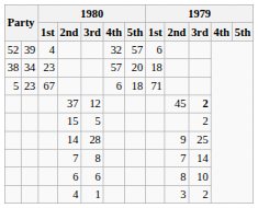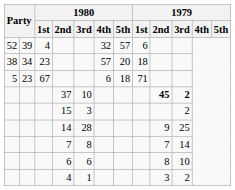 <table class="wikitable" style="text-align:right;">
 <tr>
 <th rowspan="2" colspan="2" style="text-align:left;">Party</th>
 <th colspan="5">1980</th>
 <th colspan="5">1979</th>
 </tr>
 <tr>
 <th>1st</th>
 <th>2nd</th>
 <th>3rd</th>
 <th>4th</th>
 <th>5th</th>
 <th>1st</th>
 <th>2nd</th>
 <th>3rd</th>
 <th>4th</th>
 <th>5th</th>
 </tr>
 <tr>
 <td>52</td>
 <td>39</td>
 <td>4</td>
 <td></td>
 <td></td>
 <td>32</td>
 <td>57</td>
 <td>6</td>
 <td></td>
 <td></td>
 </tr>
 <tr>
 <td>38</td>
 <td>34</td>
 <td>23</td>
 <td></td>
 <td></td>
 <td>57</td>
 <td>20</td>
 <td>18</td>
 <td></td>
 <td></td>
 </tr>
 <tr>
 <td>5</td>
 <td>23</td>
 <td>67</td>
 <td></td>
 <td></td>
 <td>6</td>
 <td>18</td>
 <td>71</td>
 <td></td>
 <td></td>
 </tr>
 <tr>
 <td></td>
 <td></td>
 <td></td>
 <td>37</td>
-<td>12</td>
+<td>10</td>
 <td></td>
 <td></td>
 <td></td>
-<td>45</td>
+<td><strong>45</strong></td>
 <td><strong>2</strong></td>
 </tr>
 <tr>
 <td></td>
 <td></td>
 <td></td>
 <td>15</td>
-<td>5</td>
+<td>3</td>
 <td></td>
 <td></td>
 <td></td>
 <td></td>
 <td>2</td>
 </tr>
 <tr>
 <td></td>
 <td></td>
 <td></td>
 <td>14</td>
 <td>28</td>
 <td></td>
 <td></td>
 <td></td>
 <td>9</td>
 <td>25</td>
 </tr>
 <tr>
 <td></td>
 <td></td>
 <td></td>
 <td>7</td>
 <td>8</td>
 <td></td>
 <td></td>
 <td></td>
 <td>7</td>
 <td>14</td>
 </tr>
 <tr>
 <td></td>
 <td></td>
 <td></td>
 <td>6</td>
 <td>6</td>
 <td></td>
 <td></td>
 <td></td>
 <td>8</td>
 <td>10</td>
 </tr>
 <tr>
 <td></td>
 <td></td>
 <td></td>
 <td>4</td>
 <td>1</td>
 <td></td>
 <td></td>
 <td></td>
 <td>3</td>
 <td>2</td>
 </tr>
 </table>
